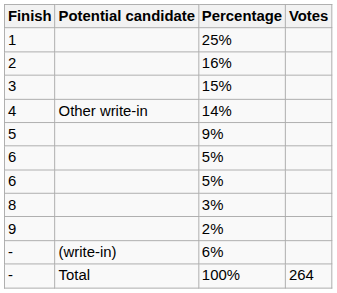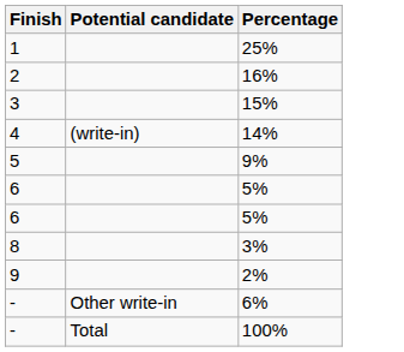 <table class="wikitable sortable">
 <tr>
 <th>Finish</th>
 <th>Potential candidate</th>
 <th>Percentage</th>
-<th>Votes</th>
 </tr>
 <tr>
 <td>1</td>
 <td></td>
 <td>25%</td>
-<td></td>
 </tr>
 <tr>
 <td>2</td>
 <td></td>
 <td>16%</td>
-<td></td>
 </tr>
 <tr>
 <td>3</td>
 <td></td>
 <td>15%</td>
-<td></td>
 </tr>
 <tr>
 <td>4</td>
-<td>Other write-in</td>
+<td> (write-in)</td>
 <td>14%</td>
-<td></td>
 </tr>
 <tr>
 <td>5</td>
 <td></td>
 <td>9%</td>
-<td></td>
 </tr>
 <tr>
 <td>6</td>
 <td></td>
 <td>5%</td>
-<td></td>
 </tr>
 <tr>
 <td>6</td>
 <td></td>
 <td>5%</td>
-<td></td>
 </tr>
 <tr>
 <td>8</td>
 <td></td>
 <td>3%</td>
-<td></td>
 </tr>
 <tr>
 <td>9</td>
 <td></td>
 <td>2%</td>
-<td></td>
 </tr>
 <tr>
 <td>-</td>
-<td> (write-in)</td>
+<td>Other write-in</td>
 <td>6%</td>
-<td></td>
 </tr>
 <tr>
 <td>-</td>
 <td>Total</td>
 <td>100%</td>
-<td>264</td>
 </tr>
 </table>
